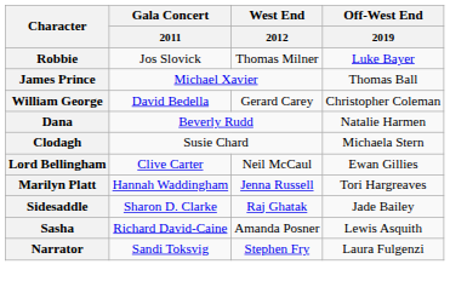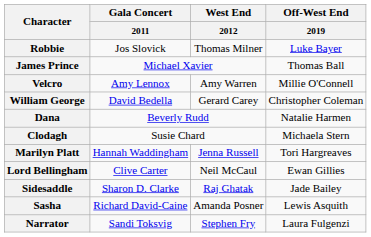 <table class="wikitable" style="text-align:center;">
 <tr>
 <th rowspan="2">Character</th>
 <th>Gala Concert</th>
 <th>West End</th>
 <th>Off-West End</th>
 </tr>
 <tr>
 <th><small>2011</small></th>
 <th><small>2012</small></th>
 <th><small>2019</small></th>
 </tr>
 <tr>
 <th scope="row">Robbie</th>
 <td>Jos Slovick</td>
 <td>Thomas Milner</td>
 <td><a href='#'>Luke Bayer</a></td>
 </tr>
 <tr>
 <th scope="row">James Prince</th>
 <td colspan="2" align="center"><a href='#'>Michael Xavier</a></td>
 <td>Thomas Ball</td>
 </tr>
 <tr>
+<th scope="row">Velcro</th>
+<td><a href='#'>Amy Lennox</a></td>
+<td>Amy Warren</td>
+<td>Millie O'Connell</td>
+</tr>
+<tr>
 <th scope="row">William George</th>
 <td><a href='#'>David Bedella</a></td>
 <td>Gerard Carey</td>
 <td>Christopher Coleman</td>
 </tr>
 <tr>
 <th scope="row">Dana</th>
 <td colspan="2" align="center"><a href='#'>Beverly Rudd</a></td>
 <td>Natalie Harmen</td>
 </tr>
 <tr>
 <th scope="row">Clodagh</th>
 <td colspan="2" align="center">Susie Chard</td>
 <td>Michaela Stern</td>
 </tr>
 <tr>
+<th scope="row">Marilyn Platt</th>
+<td><a href='#'>Hannah Waddingham</a></td>
+<td><a href='#'>Jenna Russell</a></td>
+<td>Tori Hargreaves</td>
+</tr>
+<tr>
 <th scope="row">Lord Bellingham</th>
 <td><a href='#'>Clive Carter</a></td>
 <td>Neil McCaul</td>
 <td>Ewan Gillies</td>
-</tr>
-<tr>
-<th scope="row">Marilyn Platt</th>
-<td><a href='#'>Hannah Waddingham</a></td>
-<td><a href='#'>Jenna Russell</a></td>
-<td>Tori Hargreaves</td>
 </tr>
 <tr>
 <th scope="row">Sidesaddle</th>
 <td><a href='#'>Sharon D. Clarke</a></td>
 <td><a href='#'>Raj Ghatak</a></td>
 <td>Jade Bailey</td>
 </tr>
 <tr>
 <th scope="row">Sasha</th>
 <td><a href='#'>Richard David-Caine</a></td>
 <td>Amanda Posner</td>
 <td>Lewis Asquith</td>
 </tr>
 <tr>
 <th scope="row">Narrator</th>
 <td><a href='#'>Sandi Toksvig</a></td>
 <td><a href='#'>Stephen Fry</a></td>
 <td>Laura Fulgenzi</td>
 </tr>
 </table>
